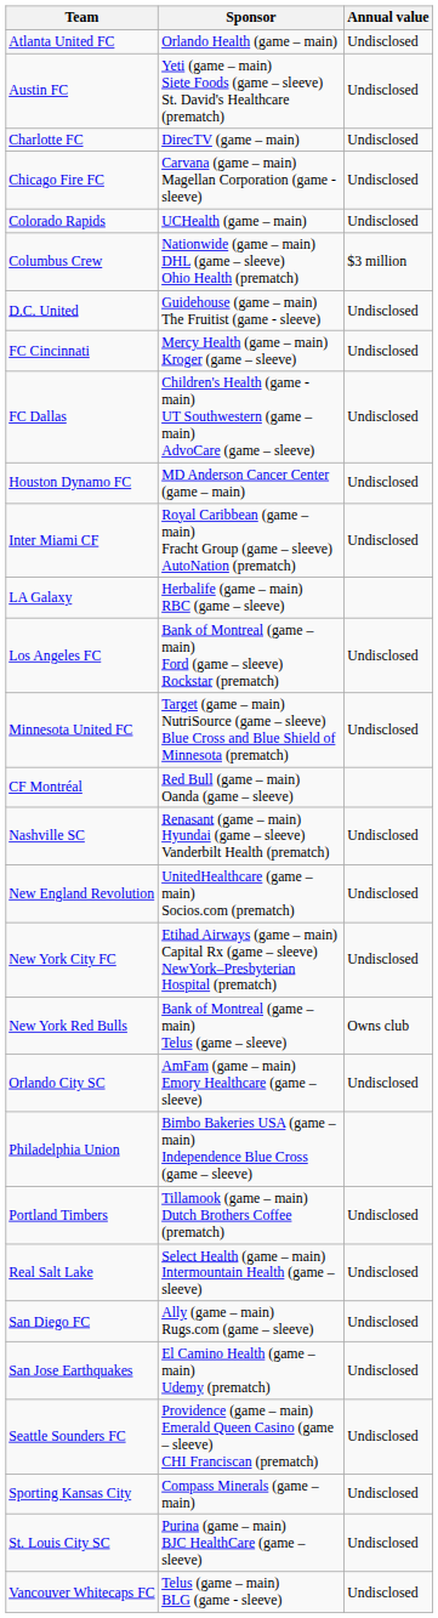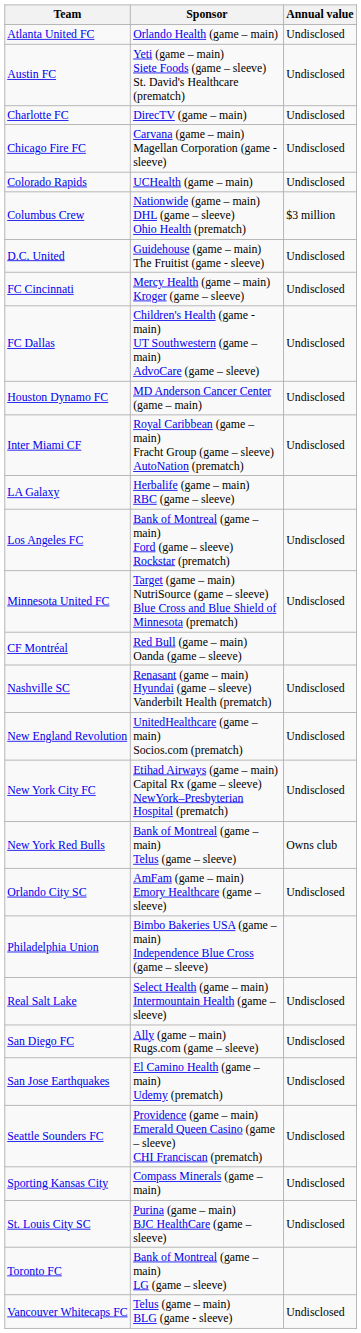 <table class="wikitable sortable" style="margin-left:1em;float:right;font-size:90%;">
 <tr>
 <th>Team</th>
 <th width="180">Sponsor</th>
 <th>Annual value</th>
 </tr>
 <tr>
 <td><a href='#'>Atlanta United FC</a></td>
 <td><a href='#'>Orlando Health</a> (game – main)</td>
 <td>Undisclosed</td>
 </tr>
 <tr>
 <td><a href='#'>Austin FC</a></td>
 <td><a href='#'>Yeti</a> (game – main)<br><a href='#'>Siete Foods</a> (game – sleeve) <br>St. David's Healthcare (prematch)</td>
 <td>Undisclosed</td>
 </tr>
 <tr>
 <td><a href='#'>Charlotte FC</a></td>
 <td><a href='#'>DirecTV</a> (game – main)</td>
 <td>Undisclosed</td>
 </tr>
 <tr>
 <td><a href='#'>Chicago Fire FC</a></td>
 <td><a href='#'>Carvana</a> (game – main)<br>Magellan Corporation (game - sleeve)</td>
 <td>Undisclosed</td>
 </tr>
 <tr>
 <td><a href='#'>Colorado Rapids</a></td>
 <td><a href='#'>UCHealth</a> (game – main)</td>
 <td>Undisclosed</td>
 </tr>
 <tr>
 <td><a href='#'>Columbus Crew</a></td>
 <td><a href='#'>Nationwide</a> (game – main)<br><a href='#'>DHL</a> (game – sleeve)<br><a href='#'>Ohio Health</a> (prematch)</td>
 <td>$3 million</td>
 </tr>
 <tr>
 <td><a href='#'>D.C. United</a></td>
 <td><a href='#'>Guidehouse</a> (game – main)<br>The Fruitist (game - sleeve)</td>
 <td>Undisclosed</td>
 </tr>
 <tr>
 <td><a href='#'>FC Cincinnati</a></td>
 <td><a href='#'>Mercy Health</a> (game – main)<br><a href='#'>Kroger</a> (game – sleeve)</td>
 <td>Undisclosed</td>
 </tr>
 <tr>
 <td><a href='#'>FC Dallas</a></td>
 <td><a href='#'>Children's Health</a> (game - main)<br><a href='#'>UT Southwestern</a> (game – main)<br><a href='#'>AdvoCare</a> (game – sleeve)</td>
 <td>Undisclosed</td>
 </tr>
 <tr>
 <td><a href='#'>Houston Dynamo FC</a></td>
 <td><a href='#'>MD Anderson Cancer Center</a> (game – main)</td>
 <td>Undisclosed</td>
 </tr>
 <tr>
 <td><a href='#'>Inter Miami CF</a></td>
 <td><a href='#'>Royal Caribbean</a> (game – main)<br>Fracht Group (game – sleeve)<br><a href='#'>AutoNation</a> (prematch)</td>
 <td>Undisclosed</td>
 </tr>
 <tr>
 <td><a href='#'>LA Galaxy</a></td>
 <td><a href='#'>Herbalife</a> (game – main)<br><a href='#'>RBC</a> (game – sleeve)</td>
 <td></td>
 </tr>
 <tr>
 <td><a href='#'>Los Angeles FC</a></td>
 <td><a href='#'>Bank of Montreal</a> (game – main)<br><a href='#'>Ford</a> (game – sleeve)<br><a href='#'>Rockstar</a> (prematch)</td>
 <td>Undisclosed</td>
 </tr>
 <tr>
 <td><a href='#'>Minnesota United FC</a></td>
 <td><a href='#'>Target</a> (game – main)<br>NutriSource (game – sleeve)<br><a href='#'>Blue Cross and Blue Shield of Minnesota</a> (prematch)</td>
 <td>Undisclosed</td>
 </tr>
 <tr>
 <td><a href='#'>CF Montréal</a></td>
 <td><a href='#'>Red Bull</a> (game – main)<br>Oanda (game – sleeve)</td>
 <td></td>
 </tr>
 <tr>
 <td><a href='#'>Nashville SC</a></td>
 <td><a href='#'>Renasant</a> (game – main)<br><a href='#'>Hyundai</a> (game – sleeve)<br>Vanderbilt Health (prematch)</td>
 <td>Undisclosed</td>
 </tr>
 <tr>
 <td><a href='#'>New England Revolution</a></td>
 <td><a href='#'>UnitedHealthcare</a> (game – main)<br>Socios.com (prematch)</td>
 <td>Undisclosed</td>
 </tr>
 <tr>
 <td><a href='#'>New York City FC</a></td>
 <td><a href='#'>Etihad Airways</a> (game – main)<br> Capital Rx (game – sleeve)<br><a href='#'>NewYork–Presbyterian Hospital</a> (prematch)</td>
 <td>Undisclosed</td>
 </tr>
 <tr>
 <td><a href='#'>New York Red Bulls</a></td>
 <td><a href='#'>Bank of Montreal</a> (game – main)<br><a href='#'>Telus</a> (game – sleeve)</td>
 <td>Owns club</td>
 </tr>
 <tr>
 <td><a href='#'>Orlando City SC</a></td>
 <td><a href='#'>AmFam</a> (game – main)<br><a href='#'>Emory Healthcare</a> (game – sleeve)</td>
 <td>Undisclosed</td>
 </tr>
 <tr>
 <td><a href='#'>Philadelphia Union</a></td>
 <td><a href='#'>Bimbo Bakeries USA</a> (game – main)<br><a href='#'>Independence Blue Cross</a> (game – sleeve)</td>
 <td></td>
 </tr>
 <tr>
-<td><a href='#'>Portland Timbers</a></td>
-<td><a href='#'>Tillamook</a> (game – main)<br><a href='#'>Dutch Brothers Coffee</a> (prematch)</td>
-<td>Undisclosed</td>
-</tr>
-<tr>
 <td><a href='#'>Real Salt Lake</a></td>
 <td><a href='#'>Select Health</a> (game – main)<br><a href='#'>Intermountain Health</a> (game – sleeve)</td>
 <td>Undisclosed</td>
 </tr>
 <tr>
 <td><a href='#'>San Diego FC</a></td>
 <td><a href='#'>Ally</a> (game – main)<br>Rugs.com (game – sleeve)</td>
 <td>Undisclosed</td>
 </tr>
 <tr>
 <td><a href='#'>San Jose Earthquakes</a></td>
 <td><a href='#'>El Camino Health</a> (game – main)<br><a href='#'>Udemy</a> (prematch)</td>
 <td>Undisclosed</td>
 </tr>
 <tr>
 <td><a href='#'>Seattle Sounders FC</a></td>
 <td><a href='#'>Providence</a> (game – main)<br><a href='#'>Emerald Queen Casino</a> (game – sleeve)<br><a href='#'>CHI Franciscan</a> (prematch)</td>
 <td>Undisclosed</td>
 </tr>
 <tr>
 <td><a href='#'>Sporting Kansas City</a></td>
 <td><a href='#'>Compass Minerals</a> (game – main)</td>
 <td>Undisclosed</td>
 </tr>
 <tr>
 <td><a href='#'>St. Louis City SC</a></td>
 <td><a href='#'>Purina</a> (game – main)<br><a href='#'>BJC HealthCare</a> (game – sleeve)</td>
 <td>Undisclosed</td>
 </tr>
 <tr>
+<td><a href='#'>Toronto FC</a></td>
+<td><a href='#'>Bank of Montreal</a> (game – main) <br><a href='#'>LG</a> (game – sleeve)</td>
+<td></td>
+</tr>
+<tr>
 <td><a href='#'>Vancouver Whitecaps FC</a></td>
 <td><a href='#'>Telus</a> (game – main)<br><a href='#'>BLG</a> (game - sleeve)</td>
 <td>Undisclosed</td>
 </tr>
 </table>
